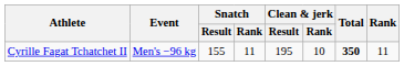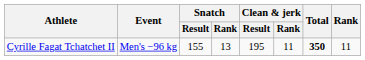 <table class="wikitable" style="font-size:90%">
 <tr>
 <th rowspan="2">Athlete</th>
 <th rowspan="2">Event</th>
 <th colspan="2">Snatch</th>
 <th colspan="2">Clean & jerk</th>
 <th rowspan="2">Total</th>
 <th rowspan="2">Rank</th>
 </tr>
 <tr style="font-size:95%">
 <th>Result</th>
 <th>Rank</th>
 <th>Result</th>
 <th>Rank</th>
 </tr>
 <tr align=center>
 <td align=left><a href='#'>Cyrille Fagat Tchatchet II</a></td>
 <td align=left><a href='#'>Men's −96 kg</a></td>
 <td>155</td>
+<td>13</td>
+<td>195</td>
 <td>11</td>
-<td>195</td>
-<td>10</td>
 <td><strong>350</strong></td>
 <td>11</td>
 </tr>
 </table>
